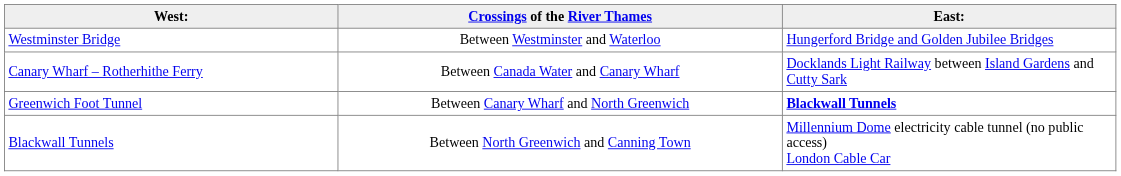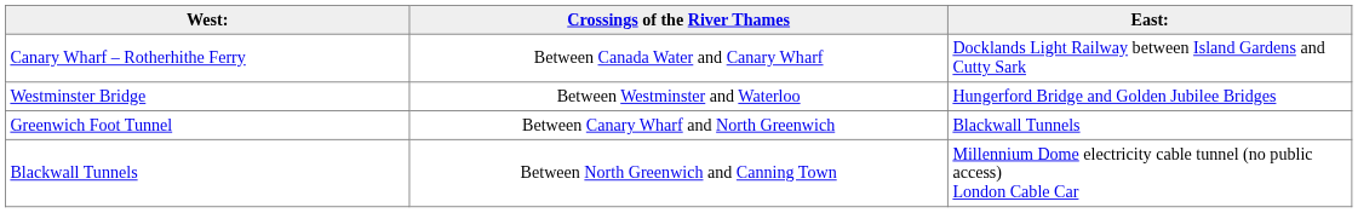 <table class="toccolours" border="1" cellpadding="4" cellspacing="0" style="border-collapse: collapse; margin: 0 auto;">
 <tr style="background: #efefef;">
 <th scope="col">West:</th>
 <th><a href='#'>Crossings</a> of the <a href='#'>River Thames</a></th>
 <th scope="col">East:</th>
 </tr>
 <tr>
+<td style="width:30%;"><a href='#'>Canary Wharf – Rotherhithe Ferry</a></td>
+<td style="width:40%; text-align:center;">Between <a href='#'>Canada Water</a> and <a href='#'>Canary Wharf</a></td>
+<td style="width:30%;"><a href='#'>Docklands Light Railway</a> between <a href='#'>Island Gardens</a> and <a href='#'>Cutty Sark</a></td>
+</tr>
+<tr>
 <td style="width:30%;"><a href='#'>Westminster Bridge</a></td>
 <td style="width:40%; text-align:center;">Between <a href='#'>Westminster</a> and <a href='#'>Waterloo</a></td>
 <td style="width:30%;"><a href='#'>Hungerford Bridge and Golden Jubilee Bridges</a></td>
 </tr>
 <tr>
-<td style="width:30%;"><a href='#'>Canary Wharf – Rotherhithe Ferry</a></td>
-<td style="width:40%; text-align:center;">Between <a href='#'>Canada Water</a> and <a href='#'>Canary Wharf</a></td>
-<td style="width:30%;"><a href='#'>Docklands Light Railway</a> between <a href='#'>Island Gardens</a> and <a href='#'>Cutty Sark</a></td>
-</tr>
-<tr>
 <td style="width:30%;"><a href='#'>Greenwich Foot Tunnel</a></td>
 <td style="width:40%; text-align:center;">Between <a href='#'>Canary Wharf</a> and <a href='#'>North Greenwich</a></td>
-<td style="width:30%;"><strong><a href='#'>Blackwall Tunnels</a></strong></td>
+<td style="width:30%;"><a href='#'>Blackwall Tunnels</a></td>
 </tr>
 <tr>
 <td style="width:30%;"><a href='#'>Blackwall Tunnels</a></td>
 <td style="width:40%; text-align:center;">Between <a href='#'>North Greenwich</a> and <a href='#'>Canning Town</a></td>
 <td style="width:30%;"><a href='#'>Millennium Dome</a> electricity cable tunnel (no public access)<br><a href='#'>London Cable Car</a></td>
 </tr>
 </table>
